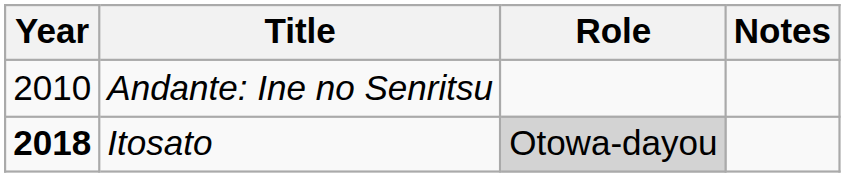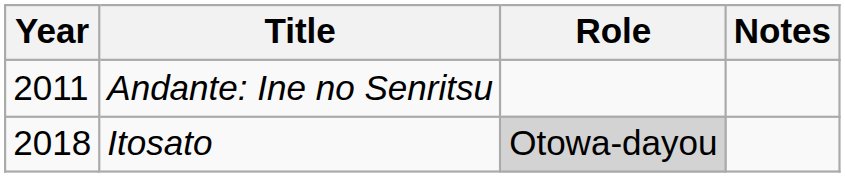 <table class="wikitable">
 <tr>
 <th>Year</th>
 <th>Title</th>
 <th>Role</th>
 <th>Notes</th>
 </tr>
 <tr>
-<td>2010</td>
+<td>2011</td>
 <td><em>Andante: Ine no Senritsu</em></td>
 <td></td>
 <td></td>
 </tr>
 <tr>
-<td><strong>2018</strong></td>
+<td>2018</td>
 <td><em>Itosato</em></td>
 <td style="background: lightgrey;">Otowa-dayou</td>
 <td></td>
 </tr>
 </table>
